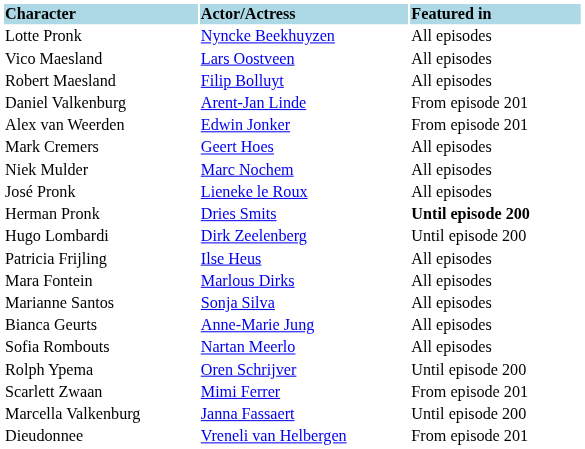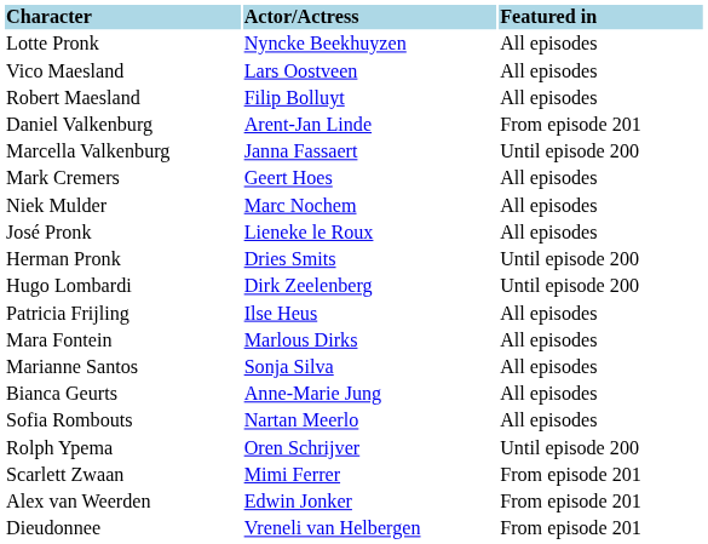 <table width="65%" height="100px" style="wikitable" border="0">
 <tr>
 <td style="background:lightblue"><strong>Character</strong></td>
 <td style="background:lightblue"><strong>Actor/Actress</strong></td>
 <td style="background:lightblue"><strong>Featured in</strong></td>
 </tr>
 <tr>
 <td>Lotte Pronk</td>
 <td><a href='#'>Nyncke Beekhuyzen</a></td>
 <td>All episodes</td>
 </tr>
 <tr>
 <td>Vico Maesland</td>
 <td><a href='#'>Lars Oostveen</a></td>
 <td>All episodes</td>
 </tr>
 <tr>
 <td>Robert Maesland</td>
 <td><a href='#'>Filip Bolluyt</a></td>
 <td>All episodes</td>
 </tr>
 <tr>
 <td>Daniel Valkenburg</td>
 <td><a href='#'>Arent-Jan Linde</a></td>
 <td>From episode 201</td>
 </tr>
 <tr>
-<td>Alex van Weerden</td>
-<td><a href='#'>Edwin Jonker</a></td>
-<td>From episode 201</td>
+<td>Marcella Valkenburg</td>
+<td><a href='#'>Janna Fassaert</a></td>
+<td>Until episode 200</td>
 </tr>
 <tr>
 <td>Mark Cremers</td>
 <td><a href='#'>Geert Hoes</a></td>
 <td>All episodes</td>
 </tr>
 <tr>
 <td>Niek Mulder</td>
 <td><a href='#'>Marc Nochem</a></td>
 <td>All episodes</td>
 </tr>
 <tr>
 <td>José Pronk</td>
 <td><a href='#'>Lieneke le Roux</a></td>
 <td>All episodes</td>
 </tr>
 <tr>
 <td>Herman Pronk</td>
 <td><a href='#'>Dries Smits</a></td>
-<td><strong>Until episode 200</strong></td>
+<td>Until episode 200</td>
 </tr>
 <tr>
 <td>Hugo Lombardi</td>
 <td><a href='#'>Dirk Zeelenberg</a></td>
 <td>Until episode 200</td>
 </tr>
 <tr>
 <td>Patricia Frijling</td>
 <td><a href='#'>Ilse Heus</a></td>
 <td>All episodes</td>
 </tr>
 <tr>
 <td>Mara Fontein</td>
 <td><a href='#'>Marlous Dirks</a></td>
 <td>All episodes</td>
 </tr>
 <tr>
 <td>Marianne Santos</td>
 <td><a href='#'>Sonja Silva</a></td>
 <td>All episodes</td>
 </tr>
 <tr>
 <td>Bianca Geurts</td>
 <td><a href='#'>Anne-Marie Jung</a></td>
 <td>All episodes</td>
 </tr>
 <tr>
 <td>Sofia Rombouts</td>
 <td><a href='#'>Nartan Meerlo</a></td>
 <td>All episodes</td>
 </tr>
 <tr>
 <td>Rolph Ypema</td>
 <td><a href='#'>Oren Schrijver</a></td>
 <td>Until episode 200</td>
 </tr>
 <tr>
 <td>Scarlett Zwaan</td>
 <td><a href='#'>Mimi Ferrer</a></td>
 <td>From episode 201</td>
 </tr>
 <tr>
-<td>Marcella Valkenburg</td>
-<td><a href='#'>Janna Fassaert</a></td>
-<td>Until episode 200</td>
+<td>Alex van Weerden</td>
+<td><a href='#'>Edwin Jonker</a></td>
+<td>From episode 201</td>
 </tr>
 <tr>
 <td>Dieudonnee</td>
 <td><a href='#'>Vreneli van Helbergen</a></td>
 <td>From episode 201</td>
 </tr>
 </table>
